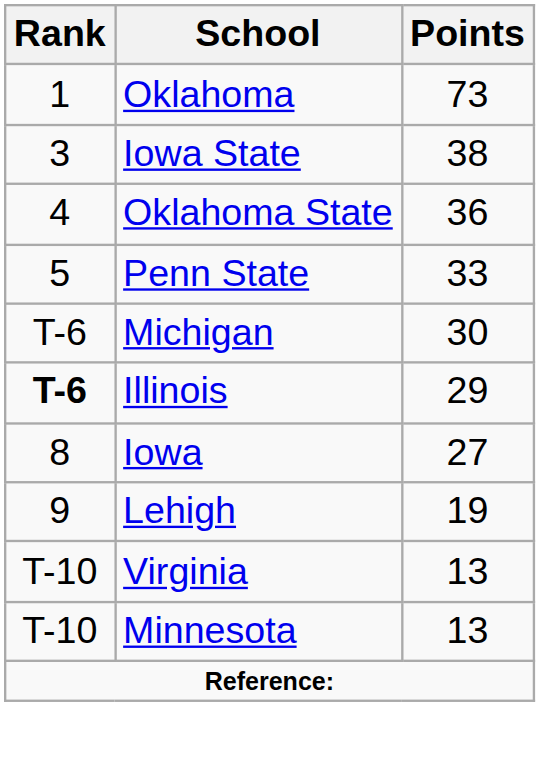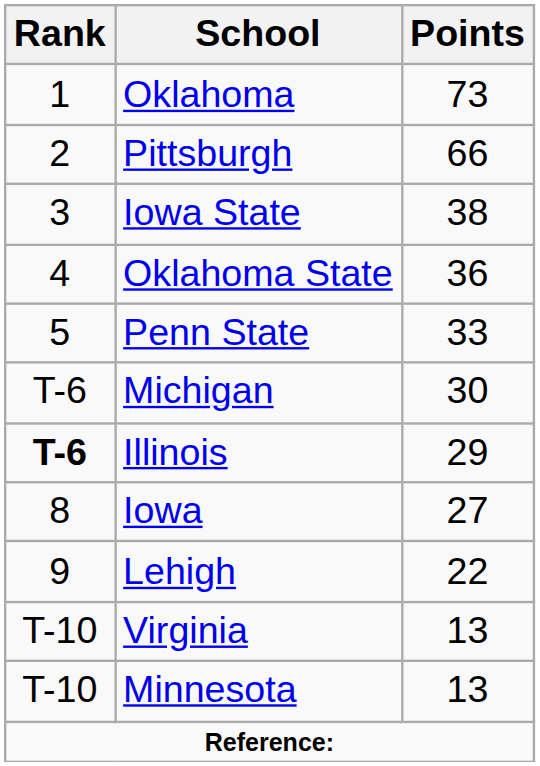 <table class="wikitable" style="text-align:center">
 <tr>
 <th>Rank</th>
 <th>School</th>
 <th>Points</th>
 </tr>
 <tr>
 <td>1</td>
 <td align=left><a href='#'>Oklahoma</a></td>
 <td>73</td>
+</tr>
+<tr>
+<td>2</td>
+<td align=left><a href='#'>Pittsburgh</a></td>
+<td>66</td>
 </tr>
 <tr>
 <td>3</td>
 <td align=left><a href='#'>Iowa State</a></td>
 <td>38</td>
 </tr>
 <tr>
 <td>4</td>
 <td align=left><a href='#'>Oklahoma State</a></td>
 <td>36</td>
 </tr>
 <tr>
 <td>5</td>
 <td align=left><a href='#'>Penn State</a></td>
 <td>33</td>
 </tr>
 <tr>
 <td>T-6</td>
 <td align=left><a href='#'>Michigan</a></td>
 <td>30</td>
 </tr>
 <tr>
 <td><strong>T-6</strong></td>
 <td align=left><a href='#'>Illinois</a></td>
 <td>29</td>
 </tr>
 <tr>
 <td>8</td>
 <td align=left><a href='#'>Iowa</a></td>
 <td>27</td>
 </tr>
 <tr>
 <td>9</td>
 <td align=left><a href='#'>Lehigh</a></td>
-<td>19</td>
+<td>22</td>
 </tr>
 <tr>
 <td>T-10</td>
 <td align=left><a href='#'>Virginia</a></td>
 <td>13</td>
 </tr>
 <tr>
 <td>T-10</td>
 <td align=left><a href='#'>Minnesota</a></td>
 <td>13</td>
 </tr>
 <tr>
 <td colspan="3"  style="font-size:8pt; text-align:center;"><strong>Reference:</strong></td>
 </tr>
 </table>
